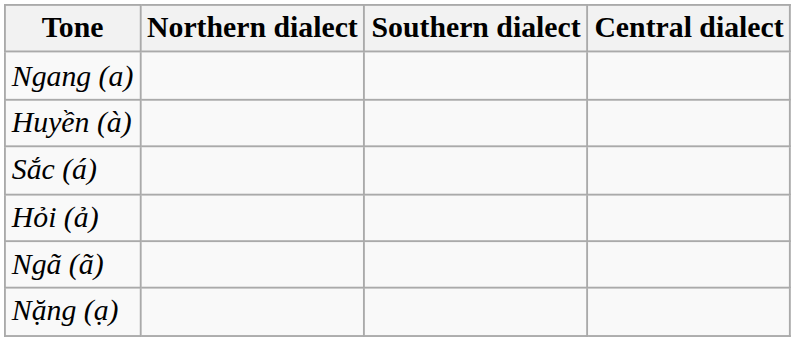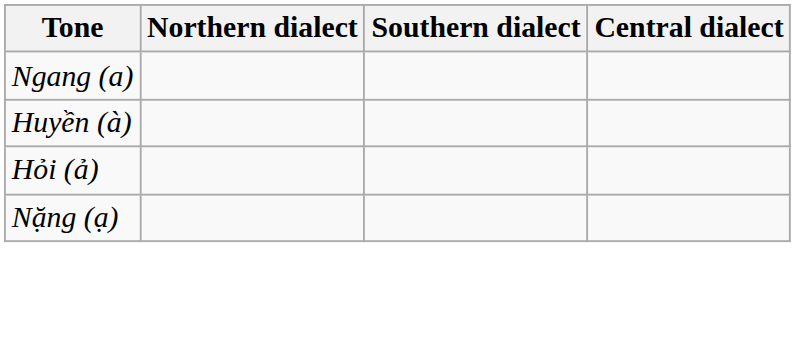 <table class="wikitable">
 <tr>
 <th>Tone</th>
 <th>Northern dialect</th>
 <th>Southern dialect</th>
 <th>Central dialect</th>
 </tr>
 <tr>
 <td><em>Ngang (a)</em></td>
 <td></td>
 <td></td>
 <td></td>
 </tr>
 <tr>
 <td><em>Huyền (à)</em></td>
 <td></td>
 <td></td>
 <td></td>
 </tr>
 <tr>
-<td><em>Sắc (á)</em></td>
-<td></td>
-<td></td>
-<td></td>
-</tr>
-<tr>
 <td><em>Hỏi (ả)</em></td>
-<td></td>
-<td></td>
-<td></td>
-</tr>
-<tr>
-<td><em>Ngã (ã)</em></td>
 <td></td>
 <td></td>
 <td></td>
 </tr>
 <tr>
 <td><em>Nặng (ạ)</em></td>
 <td></td>
 <td></td>
 <td></td>
 </tr>
 </table>
